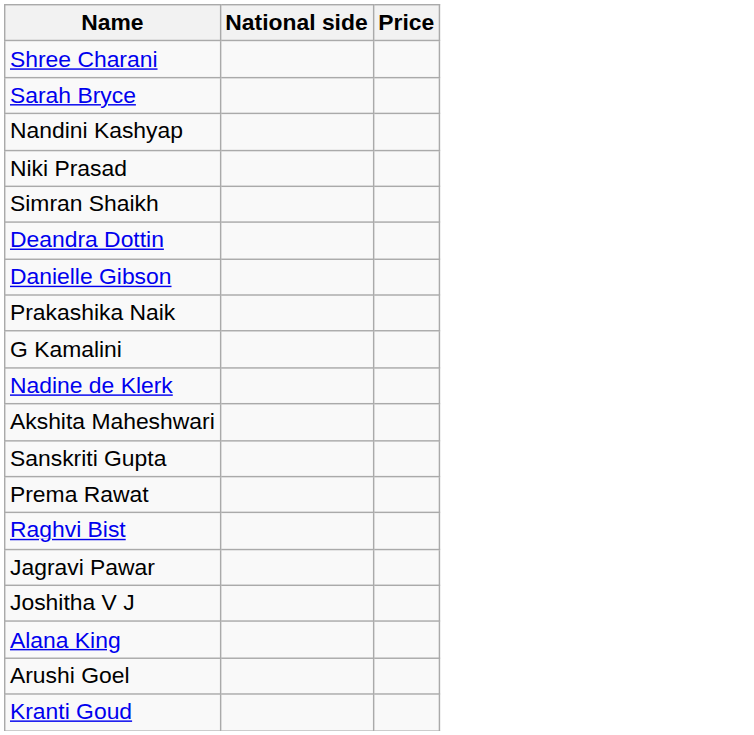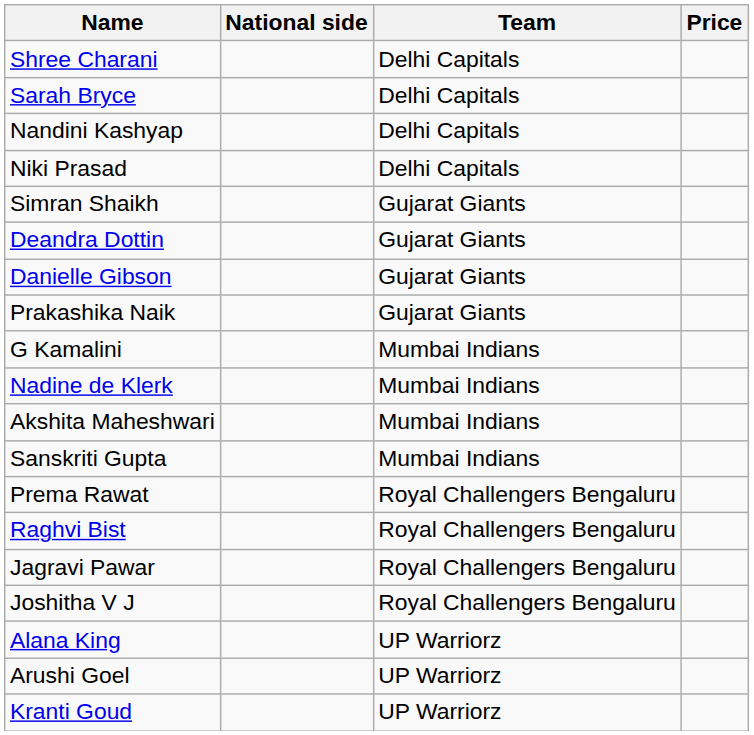 <table class="wikitable">
 <tr>
 <th>Name</th>
 <th>National side</th>
+<th>Team</th>
 <th>Price</th>
 </tr>
 <tr>
 <td><a href='#'>Shree Charani</a></td>
 <td></td>
+<td>Delhi Capitals</td>
 <td></td>
 </tr>
 <tr>
 <td><a href='#'>Sarah Bryce</a></td>
 <td></td>
+<td>Delhi Capitals</td>
 <td></td>
 </tr>
 <tr>
 <td>Nandini Kashyap</td>
 <td></td>
+<td>Delhi Capitals</td>
 <td></td>
 </tr>
 <tr>
 <td>Niki Prasad</td>
 <td></td>
+<td>Delhi Capitals</td>
 <td></td>
 </tr>
 <tr>
 <td>Simran Shaikh</td>
 <td></td>
+<td>Gujarat Giants</td>
 <td></td>
 </tr>
 <tr>
 <td><a href='#'>Deandra Dottin</a></td>
 <td></td>
+<td>Gujarat Giants</td>
 <td></td>
 </tr>
 <tr>
 <td><a href='#'>Danielle Gibson</a></td>
 <td></td>
+<td>Gujarat Giants</td>
 <td></td>
 </tr>
 <tr>
 <td>Prakashika Naik</td>
 <td></td>
+<td>Gujarat Giants</td>
 <td></td>
 </tr>
 <tr>
 <td>G Kamalini</td>
 <td></td>
+<td>Mumbai Indians</td>
 <td></td>
 </tr>
 <tr>
 <td><a href='#'>Nadine de Klerk</a></td>
 <td></td>
+<td>Mumbai Indians</td>
 <td></td>
 </tr>
 <tr>
 <td>Akshita Maheshwari</td>
 <td></td>
+<td>Mumbai Indians</td>
 <td></td>
 </tr>
 <tr>
 <td>Sanskriti Gupta</td>
 <td></td>
+<td>Mumbai Indians</td>
 <td></td>
 </tr>
 <tr>
 <td>Prema Rawat</td>
 <td></td>
+<td>Royal Challengers Bengaluru</td>
 <td></td>
 </tr>
 <tr>
 <td><a href='#'>Raghvi Bist</a></td>
 <td></td>
+<td>Royal Challengers Bengaluru</td>
 <td></td>
 </tr>
 <tr>
 <td>Jagravi Pawar</td>
 <td></td>
+<td>Royal Challengers Bengaluru</td>
 <td></td>
 </tr>
 <tr>
 <td>Joshitha V J</td>
 <td></td>
+<td>Royal Challengers Bengaluru</td>
 <td></td>
 </tr>
 <tr>
 <td><a href='#'>Alana King</a></td>
 <td></td>
+<td>UP Warriorz</td>
 <td></td>
 </tr>
 <tr>
 <td>Arushi Goel</td>
 <td></td>
+<td>UP Warriorz</td>
 <td></td>
 </tr>
 <tr>
 <td><a href='#'>Kranti Goud</a></td>
 <td></td>
+<td>UP Warriorz</td>
 <td></td>
 </tr>
 </table>
